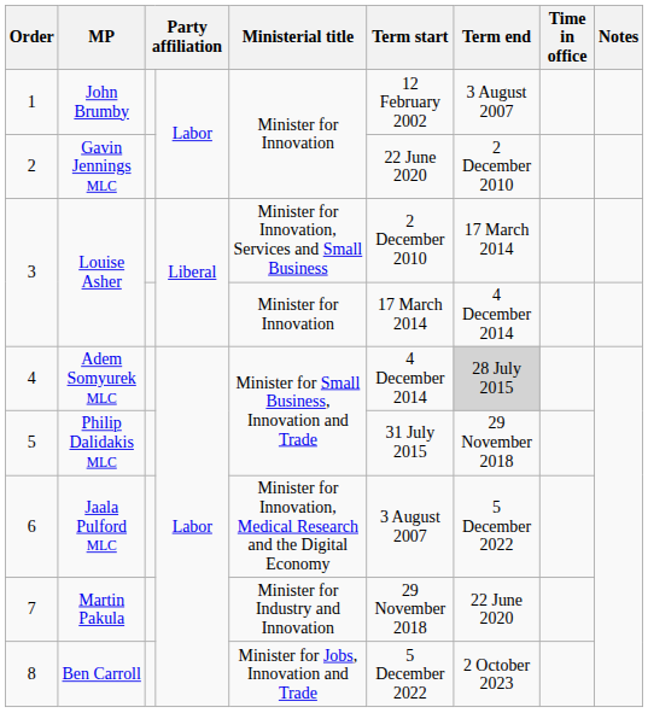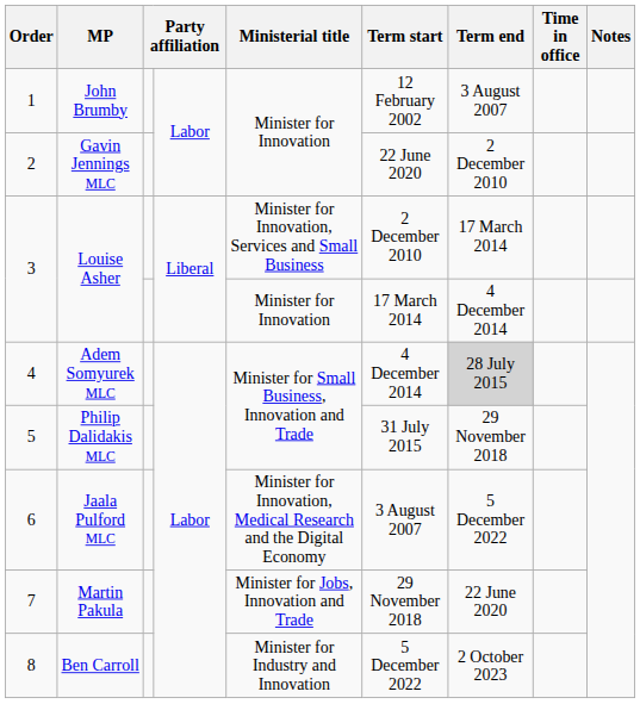 <table class="wikitable" style="text-align:center">
 <tr>
 <th>Order</th>
 <th>MP</th>
 <th colspan="2">Party affiliation</th>
 <th>Ministerial title</th>
 <th>Term start</th>
 <th>Term end</th>
 <th>Time in office</th>
 <th>Notes</th>
 </tr>
 <tr>
 <td>1</td>
 <td><a href='#'>John Brumby</a> </td>
 <td></td>
 <td rowspan="2"><a href='#'>Labor</a></td>
 <td rowspan="2">Minister for Innovation</td>
 <td>12 February 2002</td>
 <td>3 August 2007</td>
 <td></td>
 <td></td>
 </tr>
 <tr>
 <td>2</td>
 <td><a href='#'>Gavin Jennings</a> <a href='#'><small>MLC</small></a></td>
 <td></td>
 <td>22 June 2020</td>
 <td>2 December 2010</td>
 <td></td>
 <td></td>
 </tr>
 <tr>
 <td rowspan="2">3</td>
 <td rowspan="2"><a href='#'>Louise Asher</a> </td>
 <td></td>
 <td rowspan="2"><a href='#'>Liberal</a></td>
 <td>Minister for Innovation, Services and <a href='#'>Small Business</a></td>
 <td>2 December 2010</td>
 <td>17 March 2014</td>
 <td></td>
 <td></td>
 </tr>
 <tr>
 <td></td>
 <td>Minister for Innovation</td>
 <td>17 March 2014</td>
 <td>4 December 2014</td>
 <td></td>
 <td></td>
 </tr>
 <tr>
 <td>4</td>
 <td><a href='#'>Adem Somyurek</a> <a href='#'><small>MLC</small></a></td>
 <td></td>
 <td rowspan="5"><a href='#'>Labor</a></td>
 <td rowspan="2">Minister for <a href='#'>Small Business</a>, Innovation and <a href='#'>Trade</a></td>
 <td>4 December 2014</td>
 <td style="background: lightgrey;">28 July 2015</td>
 <td></td>
 <td rowspan="5"></td>
 </tr>
 <tr>
 <td>5</td>
 <td><a href='#'>Philip Dalidakis</a> <a href='#'><small>MLC</small></a></td>
 <td></td>
 <td>31 July 2015</td>
 <td>29 November 2018</td>
 <td></td>
 </tr>
 <tr>
 <td>6</td>
 <td><a href='#'>Jaala Pulford</a> <a href='#'><small>MLC</small></a></td>
 <td></td>
 <td>Minister for Innovation, <a href='#'>Medical Research</a> and the Digital Economy</td>
 <td>3 August 2007</td>
 <td>5 December 2022</td>
 <td></td>
 </tr>
 <tr>
 <td>7</td>
 <td><a href='#'>Martin Pakula</a> </td>
 <td></td>
-<td>Minister for Industry and Innovation</td>
+<td>Minister for <a href='#'>Jobs</a>, Innovation and <a href='#'>Trade</a></td>
 <td>29 November 2018</td>
 <td>22 June 2020</td>
 <td></td>
 </tr>
 <tr>
 <td>8</td>
 <td><a href='#'>Ben Carroll</a> </td>
 <td></td>
-<td>Minister for <a href='#'>Jobs</a>, Innovation and <a href='#'>Trade</a></td>
+<td>Minister for Industry and Innovation</td>
 <td>5 December 2022</td>
 <td>2 October 2023</td>
 <td></td>
 </tr>
 </table>
